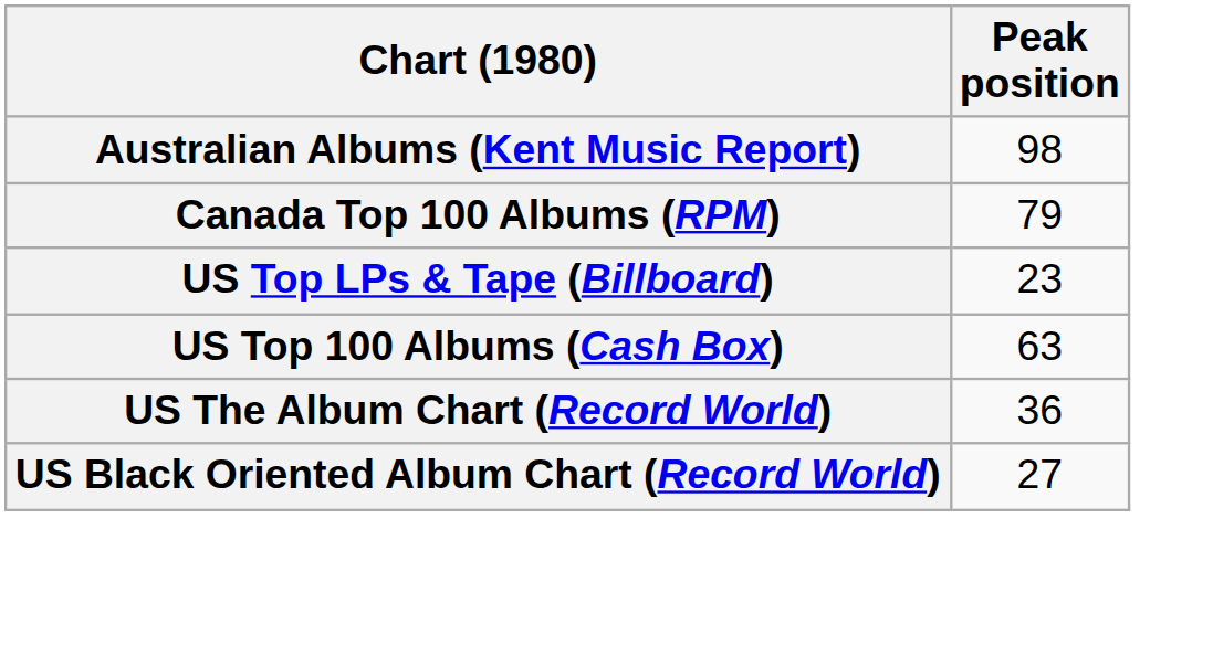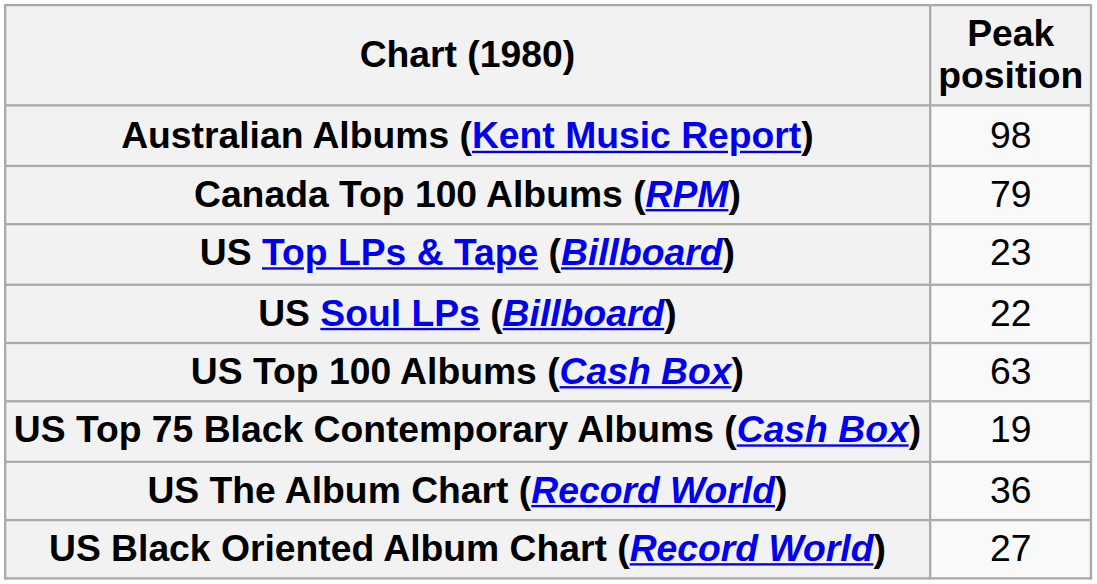 <table class="wikitable sortable plainrowheaders" style="text-align:center">
 <tr>
 <th scope="col">Chart (1980)</th>
 <th scope="col">Peak<br>position</th>
 </tr>
 <tr>
 <th scope="row">Australian Albums (<a href='#'>Kent Music Report</a>)</th>
 <td>98</td>
 </tr>
 <tr>
 <th scope="row">Canada Top 100 Albums (<em><a href='#'>RPM</a></em>)</th>
 <td>79</td>
 </tr>
 <tr>
 <th scope="row">US <a href='#'>Top LPs & Tape</a> (<em><a href='#'>Billboard</a></em>)</th>
 <td>23</td>
 </tr>
 <tr>
+<th scope="row">US <a href='#'>Soul LPs</a> (<em><a href='#'>Billboard</a></em>)</th>
+<td>22</td>
+</tr>
+<tr>
 <th scope="row">US Top 100 Albums (<em><a href='#'>Cash Box</a></em>)</th>
 <td>63</td>
+</tr>
+<tr>
+<th scope="row">US Top 75 Black Contemporary Albums (<em><a href='#'>Cash Box</a></em>)</th>
+<td>19</td>
 </tr>
 <tr>
 <th scope="row">US The Album Chart (<em><a href='#'>Record World</a></em>)</th>
 <td>36</td>
 </tr>
 <tr>
 <th scope="row">US Black Oriented Album Chart (<em><a href='#'>Record World</a></em>)</th>
 <td>27</td>
 </tr>
 </table>
